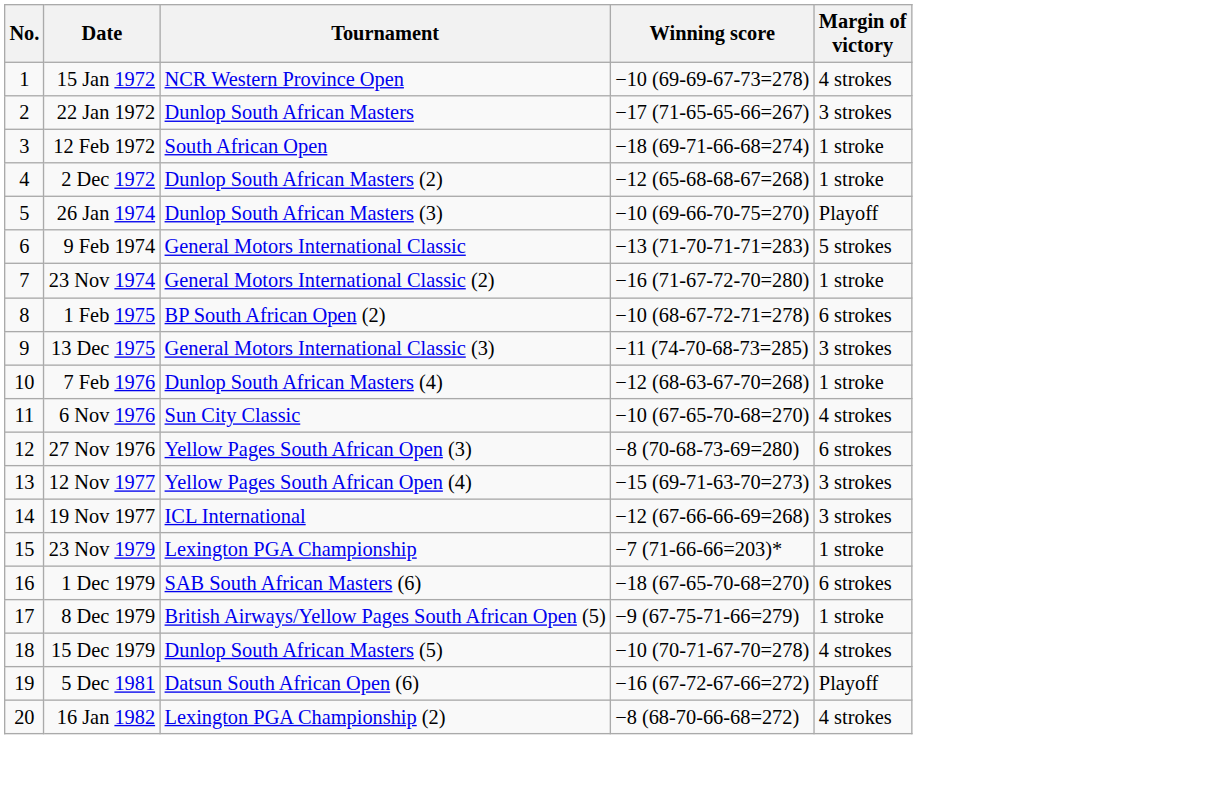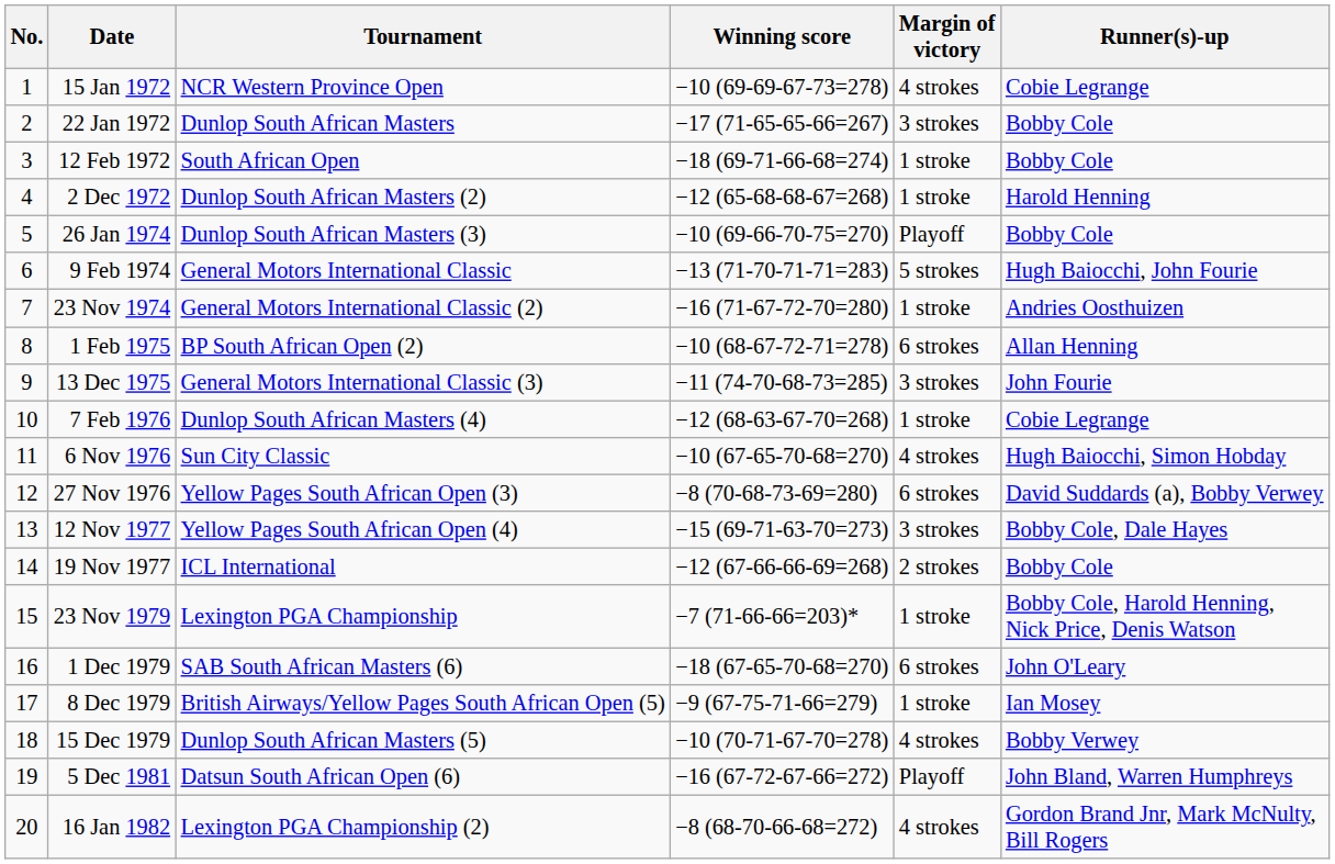 <table class="wikitable" style="font-size:95%;">
 <tr>
 <th>No.</th>
 <th>Date</th>
 <th>Tournament</th>
 <th>Winning score</th>
 <th>Margin of<br>victory</th>
+<th>Runner(s)-up</th>
 </tr>
 <tr>
 <td align=center>1</td>
 <td align=right>15 Jan <a href='#'>1972</a></td>
 <td><a href='#'>NCR Western Province Open</a></td>
 <td>−10 (69-69-67-73=278)</td>
 <td>4 strokes</td>
+<td> <a href='#'>Cobie Legrange</a></td>
 </tr>
 <tr>
 <td align=center>2</td>
 <td align=right>22 Jan 1972</td>
 <td><a href='#'>Dunlop South African Masters</a></td>
 <td>−17 (71-65-65-66=267)</td>
 <td>3 strokes</td>
+<td> <a href='#'>Bobby Cole</a></td>
 </tr>
 <tr>
 <td align=center>3</td>
 <td align=right>12 Feb 1972</td>
 <td><a href='#'>South African Open</a></td>
 <td>−18 (69-71-66-68=274)</td>
 <td>1 stroke</td>
+<td> <a href='#'>Bobby Cole</a></td>
 </tr>
 <tr>
 <td align=center>4</td>
 <td align=right>2 Dec <a href='#'>1972</a></td>
 <td><a href='#'>Dunlop South African Masters</a> (2)</td>
 <td>−12 (65-68-68-67=268)</td>
 <td>1 stroke</td>
+<td> <a href='#'>Harold Henning</a></td>
 </tr>
 <tr>
 <td align=center>5</td>
 <td align=right>26 Jan <a href='#'>1974</a></td>
 <td><a href='#'>Dunlop South African Masters</a> (3)</td>
 <td>−10 (69-66-70-75=270)</td>
 <td>Playoff</td>
+<td> <a href='#'>Bobby Cole</a></td>
 </tr>
 <tr>
 <td align=center>6</td>
 <td align=right>9 Feb 1974</td>
 <td><a href='#'>General Motors International Classic</a></td>
 <td>−13 (71-70-71-71=283)</td>
 <td>5 strokes</td>
+<td> <a href='#'>Hugh Baiocchi</a>,  <a href='#'>John Fourie</a></td>
 </tr>
 <tr>
 <td align=center>7</td>
 <td align=right>23 Nov <a href='#'>1974</a></td>
 <td><a href='#'>General Motors International Classic</a> (2)</td>
 <td>−16 (71-67-72-70=280)</td>
 <td>1 stroke</td>
+<td> <a href='#'>Andries Oosthuizen</a></td>
 </tr>
 <tr>
 <td align=center>8</td>
 <td align=right>1 Feb <a href='#'>1975</a></td>
 <td><a href='#'>BP South African Open</a> (2)</td>
 <td>−10 (68-67-72-71=278)</td>
 <td>6 strokes</td>
+<td> <a href='#'>Allan Henning</a></td>
 </tr>
 <tr>
 <td align=center>9</td>
 <td align=right>13 Dec <a href='#'>1975</a></td>
 <td><a href='#'>General Motors International Classic</a> (3)</td>
 <td>−11 (74-70-68-73=285)</td>
 <td>3 strokes</td>
+<td> <a href='#'>John Fourie</a></td>
 </tr>
 <tr>
 <td align=center>10</td>
 <td align=right>7 Feb <a href='#'>1976</a></td>
 <td><a href='#'>Dunlop South African Masters</a> (4)</td>
 <td>−12 (68-63-67-70=268)</td>
 <td>1 stroke</td>
+<td> <a href='#'>Cobie Legrange</a></td>
 </tr>
 <tr>
 <td align=center>11</td>
 <td align=right>6 Nov <a href='#'>1976</a></td>
 <td><a href='#'>Sun City Classic</a></td>
 <td>−10 (67-65-70-68=270)</td>
 <td>4 strokes</td>
+<td> <a href='#'>Hugh Baiocchi</a>,  <a href='#'>Simon Hobday</a></td>
 </tr>
 <tr>
 <td align=center>12</td>
 <td align=right>27 Nov 1976</td>
 <td><a href='#'>Yellow Pages South African Open</a> (3)</td>
 <td>−8 (70-68-73-69=280)</td>
 <td>6 strokes</td>
+<td> <a href='#'>David Suddards</a> (a),  <a href='#'>Bobby Verwey</a></td>
 </tr>
 <tr>
 <td align=center>13</td>
 <td align=right>12 Nov <a href='#'>1977</a></td>
 <td><a href='#'>Yellow Pages South African Open</a> (4)</td>
 <td>−15 (69-71-63-70=273)</td>
 <td>3 strokes</td>
+<td> <a href='#'>Bobby Cole</a>,  <a href='#'>Dale Hayes</a></td>
 </tr>
 <tr>
 <td align=center>14</td>
 <td align=right>19 Nov 1977</td>
 <td><a href='#'>ICL International</a></td>
 <td>−12 (67-66-66-69=268)</td>
-<td>3 strokes</td>
+<td>2 strokes</td>
+<td> <a href='#'>Bobby Cole</a></td>
 </tr>
 <tr>
 <td align=center>15</td>
 <td align=right>23 Nov <a href='#'>1979</a></td>
 <td><a href='#'>Lexington PGA Championship</a></td>
 <td>−7 (71-66-66=203)*</td>
 <td>1 stroke</td>
+<td> <a href='#'>Bobby Cole</a>,  <a href='#'>Harold Henning</a>,<br> <a href='#'>Nick Price</a>,  <a href='#'>Denis Watson</a></td>
 </tr>
 <tr>
 <td align=center>16</td>
 <td align=right>1 Dec 1979</td>
 <td><a href='#'>SAB South African Masters</a> (6)</td>
 <td>−18 (67-65-70-68=270)</td>
 <td>6 strokes</td>
+<td> <a href='#'>John O'Leary</a></td>
 </tr>
 <tr>
 <td align=center>17</td>
 <td align=right>8 Dec 1979</td>
 <td><a href='#'>British Airways/Yellow Pages South African Open</a> (5)</td>
 <td>−9 (67-75-71-66=279)</td>
 <td>1 stroke</td>
+<td> <a href='#'>Ian Mosey</a></td>
 </tr>
 <tr>
 <td align=center>18</td>
 <td align=right>15 Dec 1979</td>
 <td><a href='#'>Dunlop South African Masters</a> (5)</td>
 <td>−10 (70-71-67-70=278)</td>
 <td>4 strokes</td>
+<td> <a href='#'>Bobby Verwey</a></td>
 </tr>
 <tr>
 <td align=center>19</td>
 <td align=right>5 Dec <a href='#'>1981</a></td>
 <td><a href='#'>Datsun South African Open</a> (6)</td>
 <td>−16 (67-72-67-66=272)</td>
 <td>Playoff</td>
+<td> <a href='#'>John Bland</a>,  <a href='#'>Warren Humphreys</a></td>
 </tr>
 <tr>
 <td align=center>20</td>
 <td align=right>16 Jan <a href='#'>1982</a></td>
 <td><a href='#'>Lexington PGA Championship</a> (2)</td>
 <td>−8 (68-70-66-68=272)</td>
 <td>4 strokes</td>
+<td> <a href='#'>Gordon Brand Jnr</a>,  <a href='#'>Mark McNulty</a>,<br> <a href='#'>Bill Rogers</a></td>
 </tr>
 </table>
